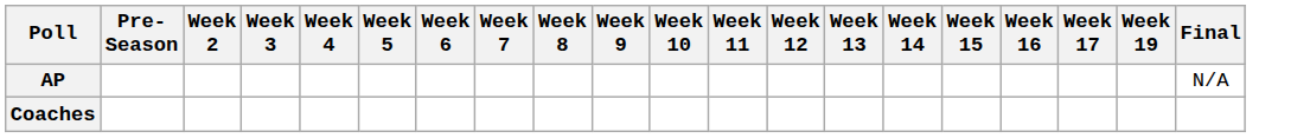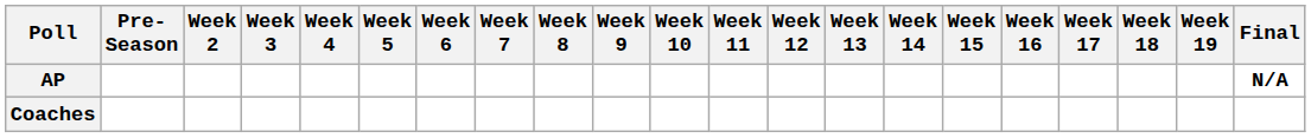 <table class="wikitable" style="white-space:nowrap;font-size:90%">
 <tr>
 <th>Poll</th>
 <th>Pre-<br>Season</th>
 <th>Week<br>2</th>
 <th>Week<br>3</th>
 <th>Week<br>4</th>
 <th>Week<br>5</th>
 <th>Week<br>6</th>
 <th>Week<br>7</th>
 <th>Week<br>8</th>
 <th>Week<br>9</th>
 <th>Week<br>10</th>
 <th>Week<br>11</th>
 <th>Week<br>12</th>
 <th>Week<br>13</th>
 <th>Week<br>14</th>
 <th>Week<br>15</th>
 <th>Week<br>16</th>
 <th>Week<br>17</th>
+<th>Week<br>18</th>
 <th>Week<br>19</th>
 <th>Final</th>
 </tr>
 <tr style="text-align:center;">
 <th>AP</th>
 <td style="background:#FFF;"></td>
 <td style="background:#FFF;"></td>
 <td style="background:#FFF;"></td>
 <td style="background:#FFF;"></td>
 <td style="background:#FFF;"></td>
 <td style="background:#FFF;"></td>
 <td style="background:#FFF;"></td>
 <td style="background:#FFF;"></td>
 <td style="background:#FFF;"></td>
 <td style="background:#FFF;"></td>
 <td style="background:#FFF;"></td>
 <td style="background:#FFF;"></td>
 <td style="background:#FFF;"></td>
 <td style="background:#FFF;"></td>
 <td style="background:#FFF;"></td>
 <td style="background:#FFF;"></td>
 <td style="background:#FFF;"></td>
 <td style="background:#FFF;"></td>
-<td style="background:#FFF;">N/A</td>
+<td style="background:#FFF;"></td>
+<td style="background:#FFF;"><strong>N/A</strong></td>
 </tr>
 <tr style="text-align:center;">
 <th>Coaches</th>
 <td style="background:#FFF;"></td>
 <td style="background:#FFF;"></td>
 <td style="background:#FFF;"></td>
 <td style="background:#FFF;"></td>
 <td style="background:#FFF;"></td>
 <td style="background:#FFF;"></td>
 <td style="background:#FFF;"></td>
 <td style="background:#FFF;"></td>
 <td style="background:#FFF;"></td>
 <td style="background:#FFF;"></td>
 <td style="background:#FFF;"></td>
 <td style="background:#FFF;"></td>
 <td style="background:#FFF;"></td>
 <td style="background:#FFF;"></td>
 <td style="background:#FFF;"></td>
 <td style="background:#FFF;"></td>
 <td style="background:#FFF;"></td>
 <td style="background:#FFF;"></td>
 <td style="background:#FFF;"></td>
+<td style="background:#FFF;"></td>
 </tr>
 </table>
